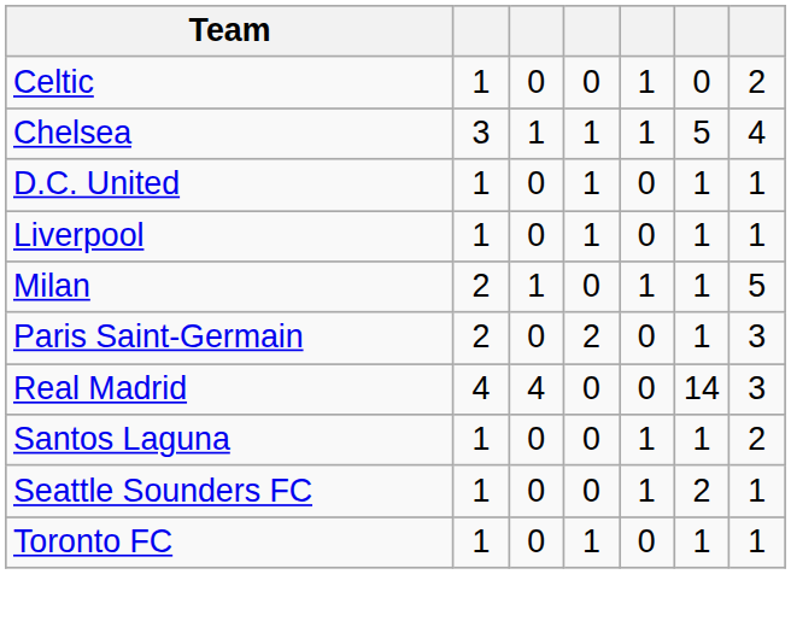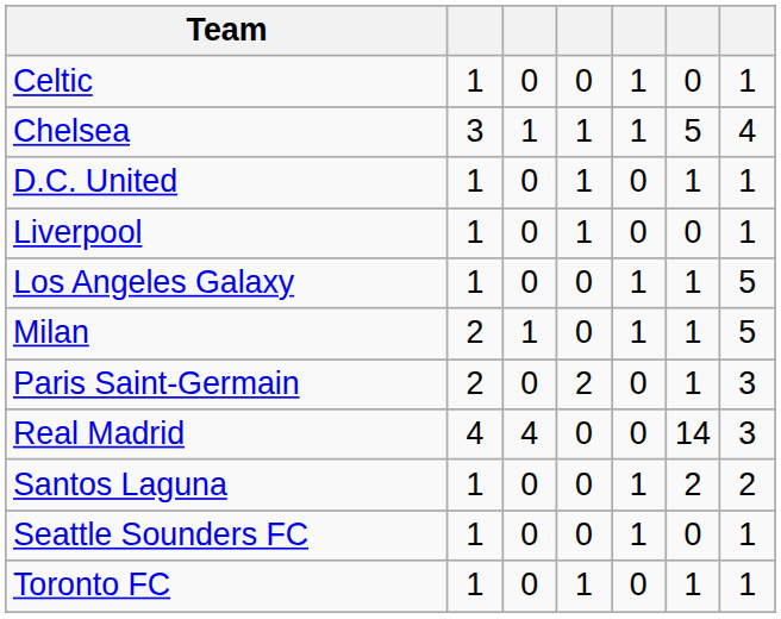 <table class="wikitable sortable" style="text-align:center">
 <tr>
 <th width="215">Team</th>
 <th width="20"></th>
 <th width="20"></th>
 <th width="20"></th>
 <th width="20"></th>
 <th width="20"></th>
 <th width="20"></th>
 </tr>
 <tr>
 <td align=left><a href='#'>Celtic</a></td>
 <td>1</td>
 <td>0</td>
 <td>0</td>
 <td>1</td>
 <td>0</td>
-<td>2</td>
+<td>1</td>
 </tr>
 <tr>
 <td align=left><a href='#'>Chelsea</a></td>
 <td>3</td>
 <td>1</td>
 <td>1</td>
 <td>1</td>
 <td>5</td>
 <td>4</td>
 </tr>
 <tr>
 <td align=left><a href='#'>D.C. United</a></td>
 <td>1</td>
 <td>0</td>
 <td>1</td>
 <td>0</td>
 <td>1</td>
 <td>1</td>
 </tr>
 <tr>
 <td align=left><a href='#'>Liverpool</a></td>
 <td>1</td>
 <td>0</td>
 <td>1</td>
 <td>0</td>
+<td>0</td>
+<td>1</td>
+</tr>
+<tr>
+<td align=left><a href='#'>Los Angeles Galaxy</a></td>
+<td>1</td>
+<td>0</td>
+<td>0</td>
 <td>1</td>
 <td>1</td>
+<td>5</td>
 </tr>
 <tr>
 <td align=left><a href='#'>Milan</a></td>
 <td>2</td>
 <td>1</td>
 <td>0</td>
 <td>1</td>
 <td>1</td>
 <td>5</td>
 </tr>
 <tr>
 <td align=left><a href='#'>Paris Saint-Germain</a></td>
 <td>2</td>
 <td>0</td>
 <td>2</td>
 <td>0</td>
 <td>1</td>
 <td>3</td>
 </tr>
 <tr>
 <td align=left><a href='#'>Real Madrid</a></td>
 <td>4</td>
 <td>4</td>
 <td>0</td>
 <td>0</td>
 <td>14</td>
 <td>3</td>
 </tr>
 <tr>
 <td align=left><a href='#'>Santos Laguna</a></td>
 <td>1</td>
 <td>0</td>
 <td>0</td>
 <td>1</td>
-<td>1</td>
+<td>2</td>
 <td>2</td>
 </tr>
 <tr>
 <td align=left><a href='#'>Seattle Sounders FC</a></td>
 <td>1</td>
 <td>0</td>
 <td>0</td>
 <td>1</td>
-<td>2</td>
+<td>0</td>
 <td>1</td>
 </tr>
 <tr>
 <td align=left><a href='#'>Toronto FC</a></td>
 <td>1</td>
 <td>0</td>
 <td>1</td>
 <td>0</td>
 <td>1</td>
 <td>1</td>
 </tr>
 </table>
